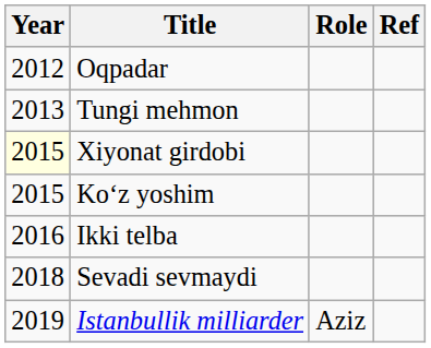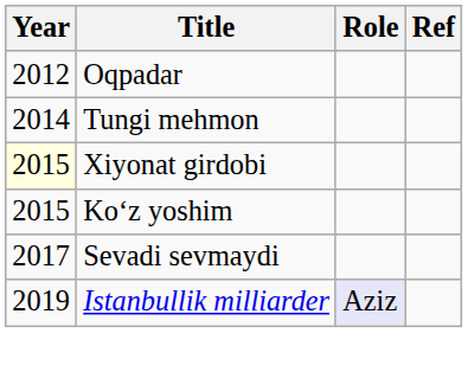 <table class="wikitable">
 <tr>
 <th>Year</th>
 <th>Title</th>
 <th>Role</th>
 <th>Ref</th>
 </tr>
 <tr>
 <td>2012</td>
 <td>Oqpadar</td>
 <td></td>
 <td></td>
 </tr>
 <tr>
-<td>2013</td>
+<td>2014</td>
 <td>Tungi mehmon</td>
 <td></td>
 <td></td>
 </tr>
 <tr>
 <td style="background: lightyellow;">2015</td>
 <td>Xiyonat girdobi</td>
 <td></td>
 <td></td>
 </tr>
 <tr>
 <td>2015</td>
 <td>Koʻz yoshim</td>
 <td></td>
 <td></td>
 </tr>
 <tr>
-<td>2016</td>
-<td>Ikki telba</td>
-<td></td>
-<td></td>
-</tr>
-<tr>
-<td>2018</td>
+<td>2017</td>
 <td>Sevadi sevmaydi</td>
 <td></td>
 <td></td>
 </tr>
 <tr>
 <td>2019</td>
 <td><em><a href='#'>Istanbullik milliarder</a></em></td>
-<td>Aziz</td>
+<td style="background: lavender;">Aziz</td>
 <td></td>
 </tr>
 </table>
